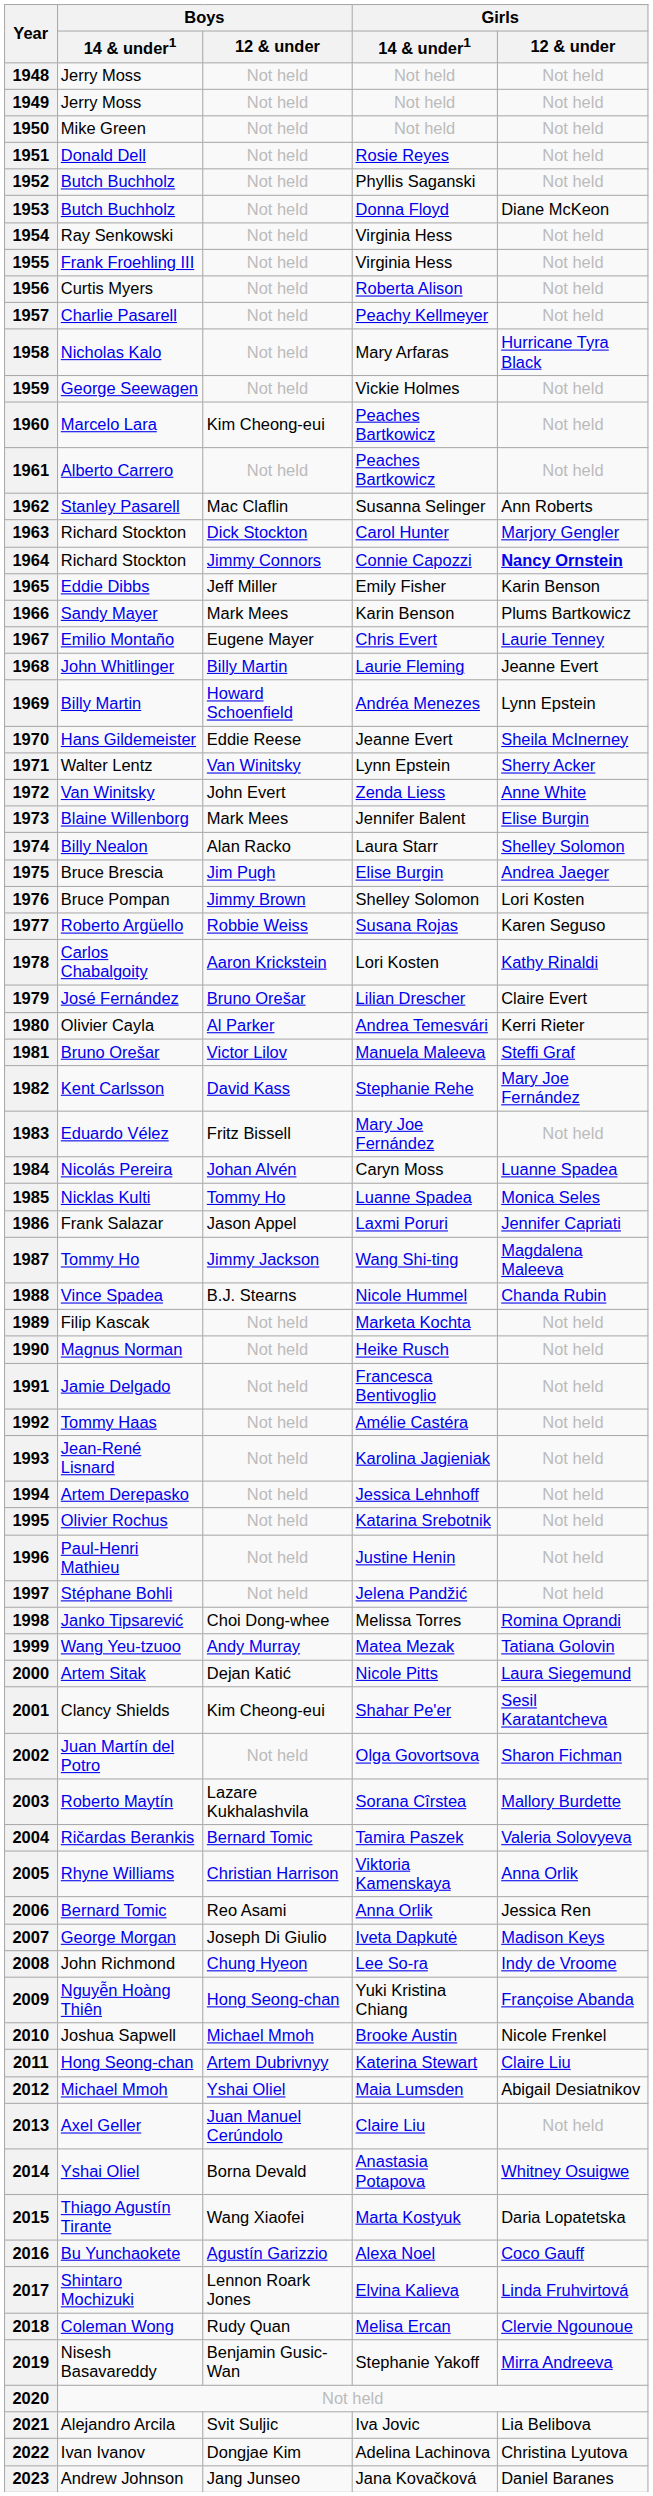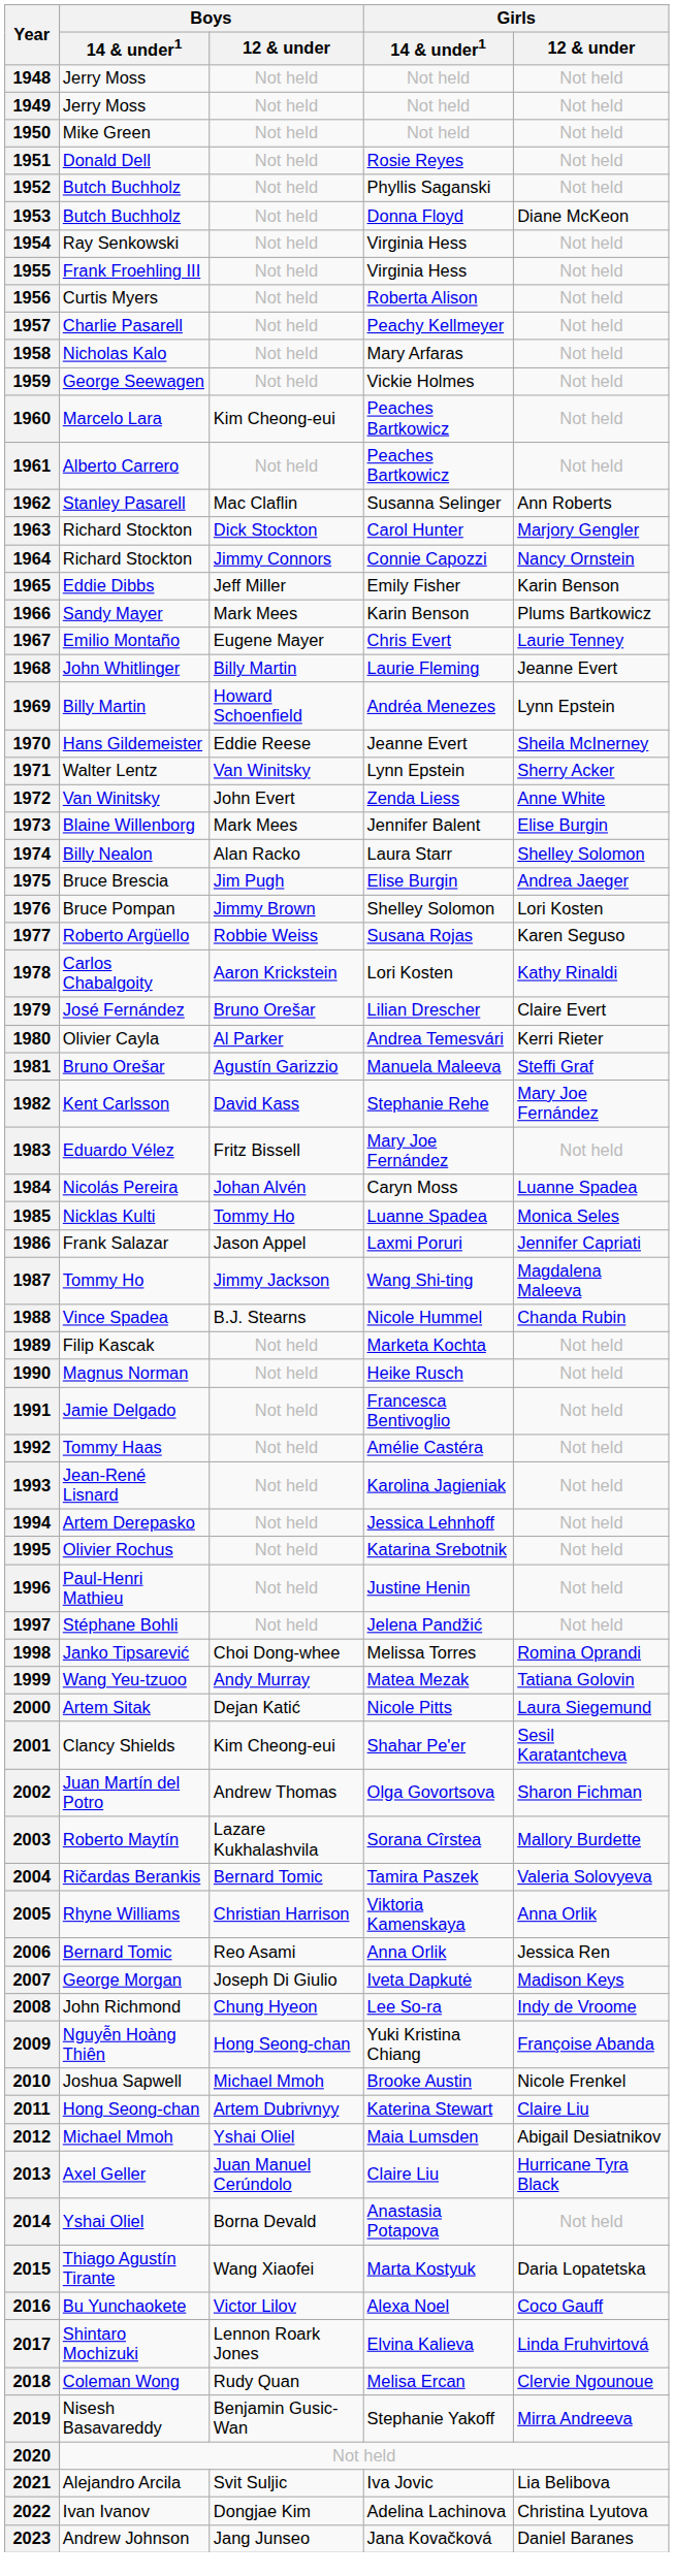 <table class="wikitable" style="font-size:97%;">
 <tr>
 <th rowspan=2 width=50>Year</th>
 <th colspan=2>Boys</th>
 <th colspan=2>Girls</th>
 </tr>
 <tr>
 <th width=170>14 & under<sup>1</sup></th>
 <th width=170>12 & under</th>
 <th width=170>14 & under<sup>1</sup></th>
 <th width=170>12 & under</th>
 </tr>
 <tr>
 <th>1948</th>
 <td> Jerry Moss</td>
 <td style=color:#bbb align=center>Not held</td>
 <td style=color:#bbb align=center>Not held</td>
 <td style=color:#bbb align=center>Not held</td>
 </tr>
 <tr>
 <th>1949</th>
 <td> Jerry Moss</td>
 <td style=color:#bbb align=center>Not held</td>
 <td style=color:#bbb align=center>Not held</td>
 <td style=color:#bbb align=center>Not held</td>
 </tr>
 <tr>
 <th>1950</th>
 <td> Mike Green</td>
 <td style=color:#bbb align=center>Not held</td>
 <td style=color:#bbb align=center>Not held</td>
 <td style=color:#bbb align=center>Not held</td>
 </tr>
 <tr>
 <th>1951</th>
 <td> <a href='#'>Donald Dell</a></td>
 <td style=color:#bbb align=center>Not held</td>
 <td> <a href='#'>Rosie Reyes</a></td>
 <td style=color:#bbb align=center>Not held</td>
 </tr>
 <tr>
 <th>1952</th>
 <td> <a href='#'>Butch Buchholz</a></td>
 <td style=color:#bbb align=center>Not held</td>
 <td> Phyllis Saganski</td>
 <td style=color:#bbb align=center>Not held</td>
 </tr>
 <tr>
 <th>1953</th>
 <td> <a href='#'>Butch Buchholz</a></td>
 <td style=color:#bbb align=center>Not held</td>
 <td> <a href='#'>Donna Floyd</a></td>
 <td> Diane McKeon</td>
 </tr>
 <tr>
 <th>1954</th>
 <td> Ray Senkowski</td>
 <td style=color:#bbb align=center>Not held</td>
 <td> Virginia Hess</td>
 <td style=color:#bbb align=center>Not held</td>
 </tr>
 <tr>
 <th>1955</th>
 <td> <a href='#'>Frank Froehling III</a></td>
 <td style=color:#bbb align=center>Not held</td>
 <td> Virginia Hess</td>
 <td style=color:#bbb align=center>Not held</td>
 </tr>
 <tr>
 <th>1956</th>
 <td> Curtis Myers</td>
 <td style=color:#bbb align=center>Not held</td>
 <td> <a href='#'>Roberta Alison</a></td>
 <td style=color:#bbb align=center>Not held</td>
 </tr>
 <tr>
 <th>1957</th>
 <td> <a href='#'>Charlie Pasarell</a></td>
 <td style=color:#bbb align=center>Not held</td>
 <td> <a href='#'>Peachy Kellmeyer</a></td>
 <td style=color:#bbb align=center>Not held</td>
 </tr>
 <tr>
 <th>1958</th>
 <td> <a href='#'>Nicholas Kalo</a></td>
 <td style=color:#bbb align=center>Not held</td>
 <td> Mary Arfaras</td>
-<td> <a href='#'>Hurricane Tyra Black</a></td>
+<td style=color:#bbb align=center>Not held</td>
 </tr>
 <tr>
 <th>1959</th>
 <td> <a href='#'>George Seewagen</a></td>
 <td style=color:#bbb align=center>Not held</td>
 <td> Vickie Holmes</td>
 <td style=color:#bbb align=center>Not held</td>
 </tr>
 <tr>
 <th>1960</th>
 <td> <a href='#'>Marcelo Lara</a></td>
 <td> Kim Cheong-eui</td>
 <td> <a href='#'>Peaches Bartkowicz</a></td>
 <td style=color:#bbb align=center>Not held</td>
 </tr>
 <tr>
 <th>1961</th>
 <td> <a href='#'>Alberto Carrero</a></td>
 <td style=color:#bbb align=center>Not held</td>
 <td> <a href='#'>Peaches Bartkowicz</a></td>
 <td style=color:#bbb align=center>Not held</td>
 </tr>
 <tr>
 <th>1962</th>
 <td> <a href='#'>Stanley Pasarell</a></td>
 <td> Mac Claflin</td>
 <td> Susanna Selinger</td>
 <td> Ann Roberts</td>
 </tr>
 <tr>
 <th>1963</th>
 <td> Richard Stockton</td>
 <td> <a href='#'>Dick Stockton</a></td>
 <td> <a href='#'>Carol Hunter</a></td>
 <td> <a href='#'>Marjory Gengler</a></td>
 </tr>
 <tr>
 <th>1964</th>
 <td> Richard Stockton</td>
 <td> <a href='#'>Jimmy Connors</a></td>
 <td> <a href='#'>Connie Capozzi</a></td>
-<td><strong> <a href='#'>Nancy Ornstein</a></strong></td>
+<td> <a href='#'>Nancy Ornstein</a></td>
 </tr>
 <tr>
 <th>1965</th>
 <td> <a href='#'>Eddie Dibbs</a></td>
 <td> Jeff Miller</td>
 <td> Emily Fisher</td>
 <td> Karin Benson</td>
 </tr>
 <tr>
 <th>1966</th>
 <td> <a href='#'>Sandy Mayer</a></td>
 <td> Mark Mees</td>
 <td> Karin Benson</td>
 <td> Plums Bartkowicz</td>
 </tr>
 <tr>
 <th>1967</th>
 <td> <a href='#'>Emilio Montaño</a></td>
 <td> Eugene Mayer</td>
 <td> <a href='#'>Chris Evert</a></td>
 <td> <a href='#'>Laurie Tenney</a></td>
 </tr>
 <tr>
 <th>1968</th>
 <td> <a href='#'>John Whitlinger</a></td>
 <td> <a href='#'>Billy Martin</a></td>
 <td> <a href='#'>Laurie Fleming</a></td>
 <td> Jeanne Evert</td>
 </tr>
 <tr>
 <th>1969</th>
 <td> <a href='#'>Billy Martin</a></td>
 <td> <a href='#'>Howard Schoenfield</a></td>
 <td> <a href='#'>Andréa Menezes</a></td>
 <td> Lynn Epstein</td>
 </tr>
 <tr>
 <th>1970</th>
 <td> <a href='#'>Hans Gildemeister</a></td>
 <td> Eddie Reese</td>
 <td> Jeanne Evert</td>
 <td> <a href='#'>Sheila McInerney</a></td>
 </tr>
 <tr>
 <th>1971</th>
 <td> Walter Lentz</td>
 <td> <a href='#'>Van Winitsky</a></td>
 <td> Lynn Epstein</td>
 <td> <a href='#'>Sherry Acker</a></td>
 </tr>
 <tr>
 <th>1972</th>
 <td> <a href='#'>Van Winitsky</a></td>
 <td> John Evert</td>
 <td> <a href='#'>Zenda Liess</a></td>
 <td> <a href='#'>Anne White</a></td>
 </tr>
 <tr>
 <th>1973</th>
 <td> <a href='#'>Blaine Willenborg</a></td>
 <td> Mark Mees</td>
 <td> Jennifer Balent</td>
 <td> <a href='#'>Elise Burgin</a></td>
 </tr>
 <tr>
 <th>1974</th>
 <td> <a href='#'>Billy Nealon</a></td>
 <td> Alan Racko</td>
 <td> Laura Starr</td>
 <td> <a href='#'>Shelley Solomon</a></td>
 </tr>
 <tr>
 <th>1975</th>
 <td> Bruce Brescia</td>
 <td> <a href='#'>Jim Pugh</a></td>
 <td> <a href='#'>Elise Burgin</a></td>
 <td> <a href='#'>Andrea Jaeger</a></td>
 </tr>
 <tr>
 <th>1976</th>
 <td> Bruce Pompan</td>
 <td> <a href='#'>Jimmy Brown</a></td>
 <td> Shelley Solomon</td>
 <td> Lori Kosten</td>
 </tr>
 <tr>
 <th>1977</th>
 <td> <a href='#'>Roberto Argüello</a></td>
 <td> <a href='#'>Robbie Weiss</a></td>
 <td> <a href='#'>Susana Rojas</a></td>
 <td> Karen Seguso</td>
 </tr>
 <tr>
 <th>1978</th>
 <td> <a href='#'>Carlos Chabalgoity</a></td>
 <td> <a href='#'>Aaron Krickstein</a></td>
 <td> Lori Kosten</td>
 <td> <a href='#'>Kathy Rinaldi</a></td>
 </tr>
 <tr>
 <th>1979</th>
 <td> <a href='#'>José Fernández</a></td>
 <td> <a href='#'>Bruno Orešar</a></td>
 <td> <a href='#'>Lilian Drescher</a></td>
 <td> Claire Evert</td>
 </tr>
 <tr>
 <th>1980</th>
 <td> Olivier Cayla</td>
 <td> <a href='#'>Al Parker</a></td>
 <td> <a href='#'>Andrea Temesvári</a></td>
 <td> Kerri Rieter</td>
 </tr>
 <tr>
 <th>1981</th>
 <td> <a href='#'>Bruno Orešar</a></td>
-<td> <a href='#'>Victor Lilov</a></td>
+<td> <a href='#'>Agustín Garizzio</a></td>
 <td> <a href='#'>Manuela Maleeva</a></td>
 <td> <a href='#'>Steffi Graf</a></td>
 </tr>
 <tr>
 <th>1982</th>
 <td> <a href='#'>Kent Carlsson</a></td>
 <td> <a href='#'>David Kass</a></td>
 <td> <a href='#'>Stephanie Rehe</a></td>
 <td> <a href='#'>Mary Joe Fernández</a></td>
 </tr>
 <tr>
 <th>1983</th>
 <td> <a href='#'>Eduardo Vélez</a></td>
 <td> Fritz Bissell</td>
 <td> <a href='#'>Mary Joe Fernández</a></td>
 <td style=color:#bbb align=center>Not held</td>
 </tr>
 <tr>
 <th>1984</th>
 <td> <a href='#'>Nicolás Pereira</a></td>
 <td> <a href='#'>Johan Alvén</a></td>
 <td> Caryn Moss</td>
 <td> <a href='#'>Luanne Spadea</a></td>
 </tr>
 <tr>
 <th>1985</th>
 <td> <a href='#'>Nicklas Kulti</a></td>
 <td> <a href='#'>Tommy Ho</a></td>
 <td> <a href='#'>Luanne Spadea</a></td>
 <td> <a href='#'>Monica Seles</a></td>
 </tr>
 <tr>
 <th>1986</th>
 <td> Frank Salazar</td>
 <td> Jason Appel</td>
 <td> <a href='#'>Laxmi Poruri</a></td>
 <td> <a href='#'>Jennifer Capriati</a></td>
 </tr>
 <tr>
 <th>1987</th>
 <td> <a href='#'>Tommy Ho</a></td>
 <td> <a href='#'>Jimmy Jackson</a></td>
 <td> <a href='#'>Wang Shi-ting</a></td>
 <td> <a href='#'>Magdalena Maleeva</a></td>
 </tr>
 <tr>
 <th>1988</th>
 <td> <a href='#'>Vince Spadea</a></td>
 <td> B.J. Stearns</td>
 <td> <a href='#'>Nicole Hummel</a></td>
 <td> <a href='#'>Chanda Rubin</a></td>
 </tr>
 <tr>
 <th>1989</th>
 <td> Filip Kascak</td>
 <td style=color:#bbb align=center>Not held</td>
 <td> <a href='#'>Marketa Kochta</a></td>
 <td style=color:#bbb align=center>Not held</td>
 </tr>
 <tr>
 <th>1990</th>
 <td> <a href='#'>Magnus Norman</a></td>
 <td style=color:#bbb align=center>Not held</td>
 <td> <a href='#'>Heike Rusch</a></td>
 <td style=color:#bbb align=center>Not held</td>
 </tr>
 <tr>
 <th>1991</th>
 <td> <a href='#'>Jamie Delgado</a></td>
 <td style=color:#bbb align=center>Not held</td>
 <td> <a href='#'>Francesca Bentivoglio</a></td>
 <td style=color:#bbb align=center>Not held</td>
 </tr>
 <tr>
 <th>1992</th>
 <td> <a href='#'>Tommy Haas</a></td>
 <td style=color:#bbb align=center>Not held</td>
 <td> <a href='#'>Amélie Castéra</a></td>
 <td style=color:#bbb align=center>Not held</td>
 </tr>
 <tr>
 <th>1993</th>
 <td> <a href='#'>Jean-René Lisnard</a></td>
 <td style=color:#bbb align=center>Not held</td>
 <td> <a href='#'>Karolina Jagieniak</a></td>
 <td style=color:#bbb align=center>Not held</td>
 </tr>
 <tr>
 <th>1994</th>
 <td> <a href='#'>Artem Derepasko</a></td>
 <td style=color:#bbb align=center>Not held</td>
 <td> <a href='#'>Jessica Lehnhoff</a></td>
 <td style=color:#bbb align=center>Not held</td>
 </tr>
 <tr>
 <th>1995</th>
 <td> <a href='#'>Olivier Rochus</a></td>
 <td style=color:#bbb align=center>Not held</td>
 <td> <a href='#'>Katarina Srebotnik</a></td>
 <td style=color:#bbb align=center>Not held</td>
 </tr>
 <tr>
 <th>1996</th>
 <td> <a href='#'>Paul-Henri Mathieu</a></td>
 <td style=color:#bbb align=center>Not held</td>
 <td> <a href='#'>Justine Henin</a></td>
 <td style=color:#bbb align=center>Not held</td>
 </tr>
 <tr>
 <th>1997</th>
 <td> <a href='#'>Stéphane Bohli</a></td>
 <td style=color:#bbb align=center>Not held</td>
 <td> <a href='#'>Jelena Pandžić</a></td>
 <td style=color:#bbb align=center>Not held</td>
 </tr>
 <tr>
 <th>1998</th>
 <td> <a href='#'>Janko Tipsarević</a></td>
 <td> Choi Dong-whee</td>
 <td> Melissa Torres</td>
 <td> <a href='#'>Romina Oprandi</a></td>
 </tr>
 <tr>
 <th>1999</th>
 <td> <a href='#'>Wang Yeu-tzuoo</a></td>
 <td> <a href='#'>Andy Murray</a></td>
 <td> <a href='#'>Matea Mezak</a></td>
 <td> <a href='#'>Tatiana Golovin</a></td>
 </tr>
 <tr>
 <th>2000</th>
 <td> <a href='#'>Artem Sitak</a></td>
 <td> Dejan Katić</td>
 <td> <a href='#'>Nicole Pitts</a></td>
 <td> <a href='#'>Laura Siegemund</a></td>
 </tr>
 <tr>
 <th>2001</th>
 <td> Clancy Shields</td>
 <td> Kim Cheong-eui</td>
 <td> <a href='#'>Shahar Pe'er</a></td>
 <td> <a href='#'>Sesil Karatantcheva</a></td>
 </tr>
 <tr>
 <th>2002</th>
 <td> <a href='#'>Juan Martín del Potro</a></td>
-<td style=color:#bbb align=center>Not held</td>
+<td> Andrew Thomas</td>
 <td> <a href='#'>Olga Govortsova</a></td>
 <td> <a href='#'>Sharon Fichman</a></td>
 </tr>
 <tr>
 <th>2003</th>
 <td> <a href='#'>Roberto Maytín</a></td>
 <td> Lazare Kukhalashvila</td>
 <td> <a href='#'>Sorana Cîrstea</a></td>
 <td> <a href='#'>Mallory Burdette</a></td>
 </tr>
 <tr>
 <th>2004</th>
 <td> <a href='#'>Ričardas Berankis</a></td>
 <td> <a href='#'>Bernard Tomic</a></td>
 <td> <a href='#'>Tamira Paszek</a></td>
 <td> <a href='#'>Valeria Solovyeva</a></td>
 </tr>
 <tr>
 <th>2005</th>
 <td> <a href='#'>Rhyne Williams</a></td>
 <td> <a href='#'>Christian Harrison</a></td>
 <td> <a href='#'>Viktoria Kamenskaya</a></td>
 <td> <a href='#'>Anna Orlik</a></td>
 </tr>
 <tr>
 <th>2006</th>
 <td> <a href='#'>Bernard Tomic</a></td>
 <td> Reo Asami</td>
 <td> <a href='#'>Anna Orlik</a></td>
 <td> Jessica Ren</td>
 </tr>
 <tr>
 <th>2007</th>
 <td> <a href='#'>George Morgan</a></td>
 <td> Joseph Di Giulio</td>
 <td> <a href='#'>Iveta Dapkutė</a></td>
 <td> <a href='#'>Madison Keys</a></td>
 </tr>
 <tr>
 <th>2008</th>
 <td> John Richmond</td>
 <td> <a href='#'>Chung Hyeon</a></td>
 <td> <a href='#'>Lee So-ra</a></td>
 <td> <a href='#'>Indy de Vroome</a></td>
 </tr>
 <tr>
 <th>2009</th>
 <td> <a href='#'>Nguyễn Hoàng Thiên</a></td>
 <td> <a href='#'>Hong Seong-chan</a></td>
 <td> Yuki Kristina Chiang</td>
 <td> <a href='#'>Françoise Abanda</a></td>
 </tr>
 <tr>
 <th>2010</th>
 <td> Joshua Sapwell</td>
 <td> <a href='#'>Michael Mmoh</a></td>
 <td> <a href='#'>Brooke Austin</a></td>
 <td> Nicole Frenkel</td>
 </tr>
 <tr>
 <th>2011</th>
 <td> <a href='#'>Hong Seong-chan</a></td>
 <td> <a href='#'>Artem Dubrivnyy</a></td>
 <td> <a href='#'>Katerina Stewart</a></td>
 <td> <a href='#'>Claire Liu</a></td>
 </tr>
 <tr>
 <th>2012</th>
 <td> <a href='#'>Michael Mmoh</a></td>
 <td> <a href='#'>Yshai Oliel</a></td>
 <td> <a href='#'>Maia Lumsden</a></td>
 <td> Abigail Desiatnikov</td>
 </tr>
 <tr>
 <th>2013</th>
 <td> <a href='#'>Axel Geller</a></td>
 <td> <a href='#'>Juan Manuel Cerúndolo</a></td>
 <td> <a href='#'>Claire Liu</a></td>
-<td style=color:#bbb align=center>Not held</td>
+<td> <a href='#'>Hurricane Tyra Black</a></td>
 </tr>
 <tr>
 <th>2014</th>
 <td> <a href='#'>Yshai Oliel</a></td>
 <td> Borna Devald</td>
 <td> <a href='#'>Anastasia Potapova</a></td>
-<td> <a href='#'>Whitney Osuigwe</a></td>
+<td style=color:#bbb align=center>Not held</td>
 </tr>
 <tr>
 <th>2015</th>
 <td> <a href='#'>Thiago Agustín Tirante</a></td>
 <td> Wang Xiaofei</td>
 <td> <a href='#'>Marta Kostyuk</a></td>
 <td> Daria Lopatetska</td>
 </tr>
 <tr>
 <th>2016</th>
 <td> <a href='#'>Bu Yunchaokete</a></td>
-<td> <a href='#'>Agustín Garizzio</a></td>
+<td> <a href='#'>Victor Lilov</a></td>
 <td> <a href='#'>Alexa Noel</a></td>
 <td> <a href='#'>Coco Gauff</a></td>
 </tr>
 <tr>
 <th>2017</th>
 <td> <a href='#'>Shintaro Mochizuki</a></td>
 <td> Lennon Roark Jones</td>
 <td> <a href='#'>Elvina Kalieva</a></td>
 <td> <a href='#'>Linda Fruhvirtová</a></td>
 </tr>
 <tr>
 <th>2018</th>
 <td> <a href='#'>Coleman Wong</a></td>
 <td> Rudy Quan</td>
 <td> <a href='#'>Melisa Ercan</a></td>
 <td> <a href='#'>Clervie Ngounoue</a></td>
 </tr>
 <tr>
 <th>2019</th>
 <td> Nisesh Basavareddy</td>
 <td> Benjamin Gusic-Wan</td>
 <td> Stephanie Yakoff</td>
 <td> <a href='#'>Mirra Andreeva</a></td>
 </tr>
 <tr>
 <th>2020</th>
 <td style=color:#bbb align=center colspan="4">Not held</td>
 </tr>
 <tr>
 <th>2021</th>
 <td> Alejandro Arcila</td>
 <td> Svit Suljic</td>
 <td> Iva Jovic</td>
 <td> Lia Belibova</td>
 </tr>
 <tr>
 <th>2022</th>
 <td> Ivan Ivanov</td>
 <td> Dongjae Kim</td>
 <td> Adelina Lachinova</td>
 <td> Christina Lyutova</td>
 </tr>
 <tr>
 <th>2023</th>
 <td> Andrew Johnson</td>
 <td> Jang Junseo</td>
 <td> Jana Kovačková</td>
 <td> Daniel Baranes</td>
 </tr>
 </table>
